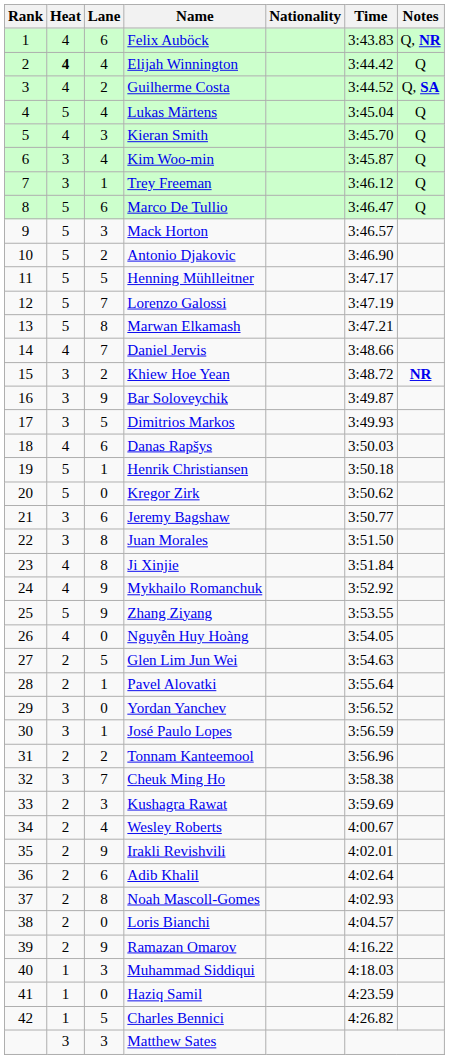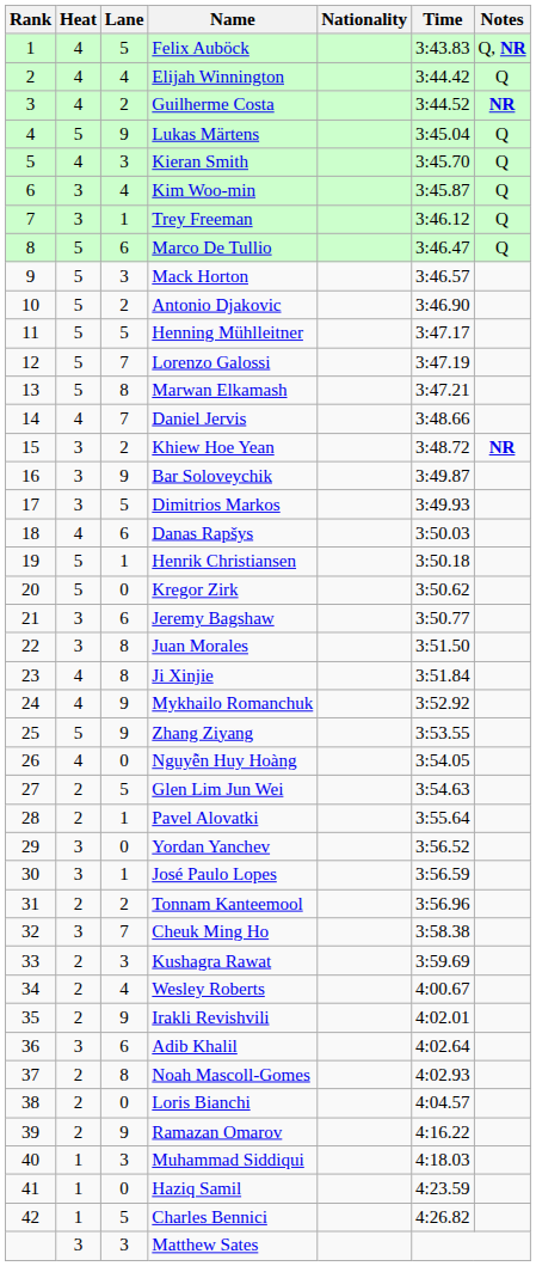 <table class="wikitable sortable" style="text-align:center">
 <tr>
 <th>Rank</th>
 <th>Heat</th>
 <th>Lane</th>
 <th>Name</th>
 <th>Nationality</th>
 <th>Time</th>
 <th>Notes</th>
 </tr>
 <tr bgcolor=ccffcc>
 <td>1</td>
 <td>4</td>
-<td>6</td>
+<td>5</td>
 <td align=left><a href='#'>Felix Auböck</a></td>
 <td align=left></td>
 <td>3:43.83</td>
 <td>Q, <strong><a href='#'>NR</a></strong></td>
 </tr>
 <tr bgcolor=ccffcc>
 <td>2</td>
-<td><strong>4</strong></td>
+<td>4</td>
 <td>4</td>
 <td align=left><a href='#'>Elijah Winnington</a></td>
 <td align=left></td>
 <td>3:44.42</td>
 <td>Q</td>
 </tr>
 <tr bgcolor=ccffcc>
 <td>3</td>
 <td>4</td>
 <td>2</td>
 <td align=left><a href='#'>Guilherme Costa</a></td>
 <td align=left></td>
 <td>3:44.52</td>
-<td>Q, <strong><a href='#'>SA</a></strong></td>
+<td><strong><a href='#'>NR</a></strong></td>
 </tr>
 <tr bgcolor=ccffcc>
 <td>4</td>
 <td>5</td>
-<td>4</td>
+<td>9</td>
 <td align=left><a href='#'>Lukas Märtens</a></td>
 <td align=left></td>
 <td>3:45.04</td>
 <td>Q</td>
 </tr>
 <tr bgcolor=ccffcc>
 <td>5</td>
 <td>4</td>
 <td>3</td>
 <td align=left><a href='#'>Kieran Smith</a></td>
 <td align=left></td>
 <td>3:45.70</td>
 <td>Q</td>
 </tr>
 <tr bgcolor=ccffcc>
 <td>6</td>
 <td>3</td>
 <td>4</td>
 <td align=left><a href='#'>Kim Woo-min</a></td>
 <td align=left></td>
 <td>3:45.87</td>
 <td>Q</td>
 </tr>
 <tr bgcolor=ccffcc>
 <td>7</td>
 <td>3</td>
 <td>1</td>
 <td align=left><a href='#'>Trey Freeman</a></td>
 <td align=left></td>
 <td>3:46.12</td>
 <td>Q</td>
 </tr>
 <tr bgcolor=ccffcc>
 <td>8</td>
 <td>5</td>
 <td>6</td>
 <td align=left><a href='#'>Marco De Tullio</a></td>
 <td align=left></td>
 <td>3:46.47</td>
 <td>Q</td>
 </tr>
 <tr>
 <td>9</td>
 <td>5</td>
 <td>3</td>
 <td align=left><a href='#'>Mack Horton</a></td>
 <td align=left></td>
 <td>3:46.57</td>
 <td></td>
 </tr>
 <tr>
 <td>10</td>
 <td>5</td>
 <td>2</td>
 <td align=left><a href='#'>Antonio Djakovic</a></td>
 <td align=left></td>
 <td>3:46.90</td>
 <td></td>
 </tr>
 <tr>
 <td>11</td>
 <td>5</td>
 <td>5</td>
 <td align=left><a href='#'>Henning Mühlleitner</a></td>
 <td align=left></td>
 <td>3:47.17</td>
 <td></td>
 </tr>
 <tr>
 <td>12</td>
 <td>5</td>
 <td>7</td>
 <td align=left><a href='#'>Lorenzo Galossi</a></td>
 <td align=left></td>
 <td>3:47.19</td>
 <td></td>
 </tr>
 <tr>
 <td>13</td>
 <td>5</td>
 <td>8</td>
 <td align=left><a href='#'>Marwan Elkamash</a></td>
 <td align=left></td>
 <td>3:47.21</td>
 <td></td>
 </tr>
 <tr>
 <td>14</td>
 <td>4</td>
 <td>7</td>
 <td align=left><a href='#'>Daniel Jervis</a></td>
 <td align=left></td>
 <td>3:48.66</td>
 <td></td>
 </tr>
 <tr>
 <td>15</td>
 <td>3</td>
 <td>2</td>
 <td align=left><a href='#'>Khiew Hoe Yean</a></td>
 <td align=left></td>
 <td>3:48.72</td>
 <td><strong><a href='#'>NR</a></strong></td>
 </tr>
 <tr>
 <td>16</td>
 <td>3</td>
 <td>9</td>
 <td align=left><a href='#'>Bar Soloveychik</a></td>
 <td align=left></td>
 <td>3:49.87</td>
 <td></td>
 </tr>
 <tr>
 <td>17</td>
 <td>3</td>
 <td>5</td>
 <td align=left><a href='#'>Dimitrios Markos</a></td>
 <td align=left></td>
 <td>3:49.93</td>
 <td></td>
 </tr>
 <tr>
 <td>18</td>
 <td>4</td>
 <td>6</td>
 <td align=left><a href='#'>Danas Rapšys</a></td>
 <td align=left></td>
 <td>3:50.03</td>
 <td></td>
 </tr>
 <tr>
 <td>19</td>
 <td>5</td>
 <td>1</td>
 <td align=left><a href='#'>Henrik Christiansen</a></td>
 <td align=left></td>
 <td>3:50.18</td>
 <td></td>
 </tr>
 <tr>
 <td>20</td>
 <td>5</td>
 <td>0</td>
 <td align=left><a href='#'>Kregor Zirk</a></td>
 <td align=left></td>
 <td>3:50.62</td>
 <td></td>
 </tr>
 <tr>
 <td>21</td>
 <td>3</td>
 <td>6</td>
 <td align=left><a href='#'>Jeremy Bagshaw</a></td>
 <td align=left></td>
 <td>3:50.77</td>
 <td></td>
 </tr>
 <tr>
 <td>22</td>
 <td>3</td>
 <td>8</td>
 <td align=left><a href='#'>Juan Morales</a></td>
 <td align=left></td>
 <td>3:51.50</td>
 <td></td>
 </tr>
 <tr>
 <td>23</td>
 <td>4</td>
 <td>8</td>
 <td align=left><a href='#'>Ji Xinjie</a></td>
 <td align=left></td>
 <td>3:51.84</td>
 <td></td>
 </tr>
 <tr>
 <td>24</td>
 <td>4</td>
 <td>9</td>
 <td align=left><a href='#'>Mykhailo Romanchuk</a></td>
 <td align=left></td>
 <td>3:52.92</td>
 <td></td>
 </tr>
 <tr>
 <td>25</td>
 <td>5</td>
 <td>9</td>
 <td align=left><a href='#'>Zhang Ziyang</a></td>
 <td align=left></td>
 <td>3:53.55</td>
 <td></td>
 </tr>
 <tr>
 <td>26</td>
 <td>4</td>
 <td>0</td>
 <td align=left><a href='#'>Nguyễn Huy Hoàng</a></td>
 <td align=left></td>
 <td>3:54.05</td>
 <td></td>
 </tr>
 <tr>
 <td>27</td>
 <td>2</td>
 <td>5</td>
 <td align=left><a href='#'>Glen Lim Jun Wei</a></td>
 <td align=left></td>
 <td>3:54.63</td>
 <td></td>
 </tr>
 <tr>
 <td>28</td>
 <td>2</td>
 <td>1</td>
 <td align=left><a href='#'>Pavel Alovatki</a></td>
 <td align=left></td>
 <td>3:55.64</td>
 <td></td>
 </tr>
 <tr>
 <td>29</td>
 <td>3</td>
 <td>0</td>
 <td align=left><a href='#'>Yordan Yanchev</a></td>
 <td align=left></td>
 <td>3:56.52</td>
 <td></td>
 </tr>
 <tr>
 <td>30</td>
 <td>3</td>
 <td>1</td>
 <td align=left><a href='#'>José Paulo Lopes</a></td>
 <td align=left></td>
 <td>3:56.59</td>
 <td></td>
 </tr>
 <tr>
 <td>31</td>
 <td>2</td>
 <td>2</td>
 <td align=left><a href='#'>Tonnam Kanteemool</a></td>
 <td align=left></td>
 <td>3:56.96</td>
 <td></td>
 </tr>
 <tr>
 <td>32</td>
 <td>3</td>
 <td>7</td>
 <td align=left><a href='#'>Cheuk Ming Ho</a></td>
 <td align=left></td>
 <td>3:58.38</td>
 <td></td>
 </tr>
 <tr>
 <td>33</td>
 <td>2</td>
 <td>3</td>
 <td align=left><a href='#'>Kushagra Rawat</a></td>
 <td align=left></td>
 <td>3:59.69</td>
 <td></td>
 </tr>
 <tr>
 <td>34</td>
 <td>2</td>
 <td>4</td>
 <td align=left><a href='#'>Wesley Roberts</a></td>
 <td align=left></td>
 <td>4:00.67</td>
 <td></td>
 </tr>
 <tr>
 <td>35</td>
 <td>2</td>
 <td>9</td>
 <td align=left><a href='#'>Irakli Revishvili</a></td>
 <td align=left></td>
 <td>4:02.01</td>
 <td></td>
 </tr>
 <tr>
 <td>36</td>
-<td>2</td>
+<td>3</td>
 <td>6</td>
 <td align=left><a href='#'>Adib Khalil</a></td>
 <td align=left></td>
 <td>4:02.64</td>
 <td></td>
 </tr>
 <tr>
 <td>37</td>
 <td>2</td>
 <td>8</td>
 <td align=left><a href='#'>Noah Mascoll-Gomes</a></td>
 <td align=left></td>
 <td>4:02.93</td>
 <td></td>
 </tr>
 <tr>
 <td>38</td>
 <td>2</td>
 <td>0</td>
 <td align=left><a href='#'>Loris Bianchi</a></td>
 <td align=left></td>
 <td>4:04.57</td>
 <td></td>
 </tr>
 <tr>
 <td>39</td>
 <td>2</td>
 <td>9</td>
 <td align=left><a href='#'>Ramazan Omarov</a></td>
 <td align=left></td>
 <td>4:16.22</td>
 <td></td>
 </tr>
 <tr>
 <td>40</td>
 <td>1</td>
 <td>3</td>
 <td align=left><a href='#'>Muhammad Siddiqui</a></td>
 <td align=left></td>
 <td>4:18.03</td>
 <td></td>
 </tr>
 <tr>
 <td>41</td>
 <td>1</td>
 <td>0</td>
 <td align=left><a href='#'>Haziq Samil</a></td>
 <td align=left></td>
 <td>4:23.59</td>
 <td></td>
 </tr>
 <tr>
 <td>42</td>
 <td>1</td>
 <td>5</td>
 <td align=left><a href='#'>Charles Bennici</a></td>
 <td align=left></td>
 <td>4:26.82</td>
 <td></td>
 </tr>
 <tr>
 <td></td>
 <td>3</td>
 <td>3</td>
 <td align=left><a href='#'>Matthew Sates</a></td>
 <td align=left></td>
 <td colspan=2></td>
 </tr>
 </table>
